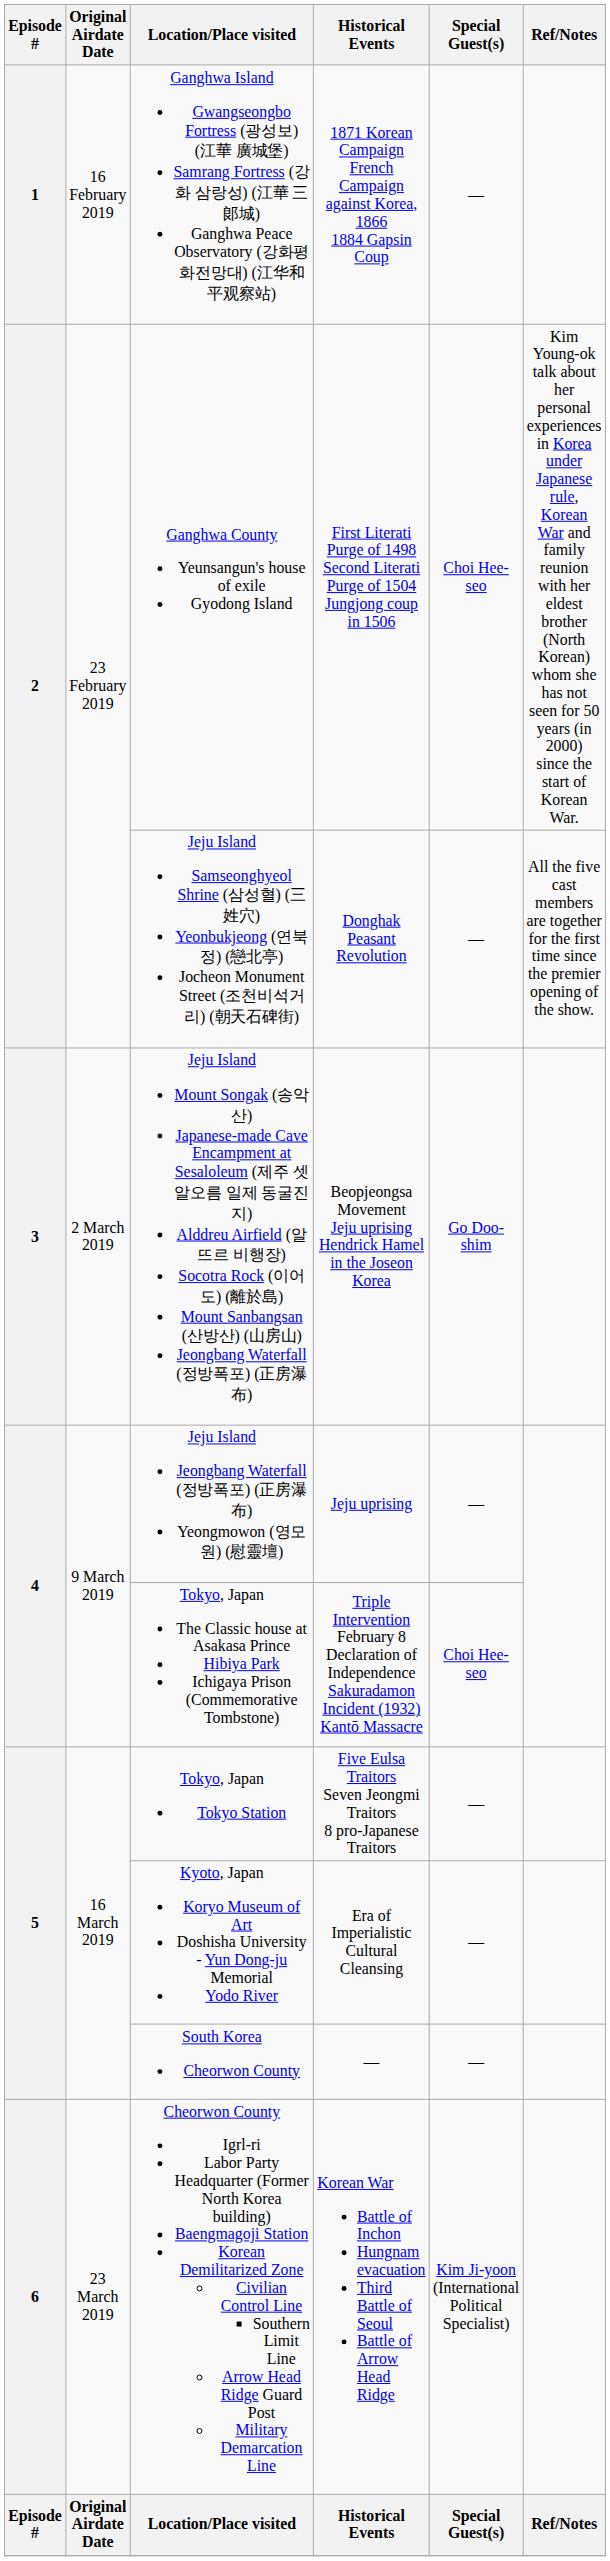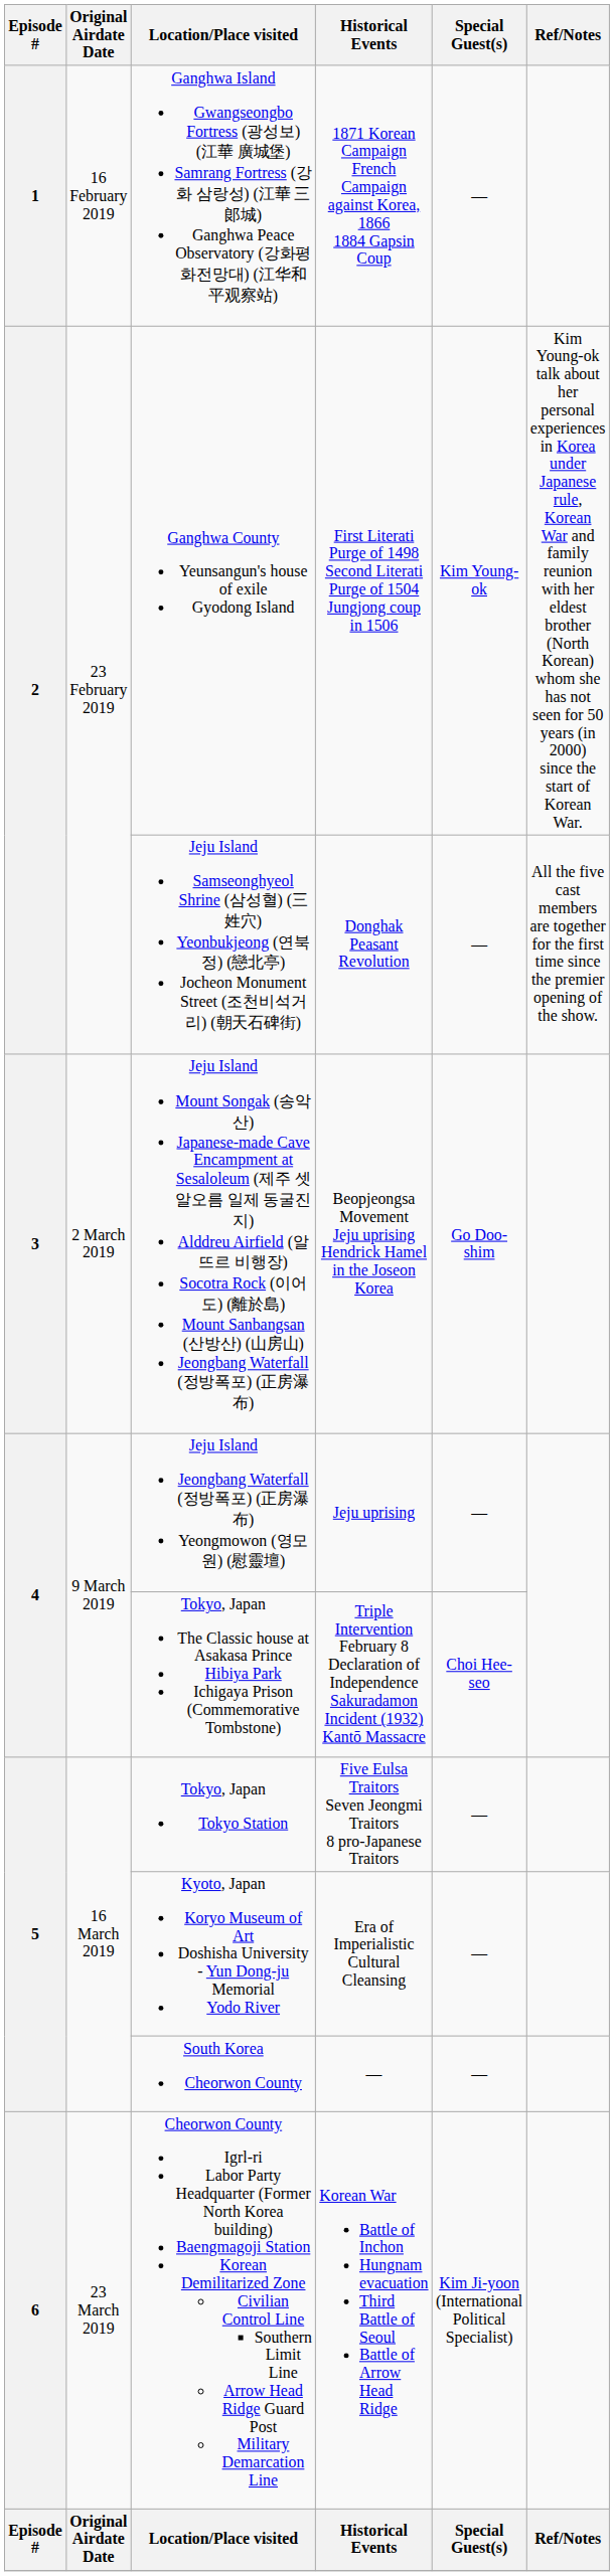 <table class=wikitable style=text-align:center>
 <tr>
 <th>Episode #</th>
 <th>Original Airdate Date</th>
 <th>Location/Place visited</th>
 <th>Historical Events</th>
 <th>Special Guest(s)</th>
 <th>Ref/Notes</th>
 </tr>
 <tr>
 <th>1</th>
 <td>16 February 2019</td>
 <td><a href='#'>Ganghwa Island</a><br><ul><li><a href='#'>Gwangseongbo Fortress</a> (광성보) (江華 廣城堡)</li><li><a href='#'>Samrang Fortress</a> (강화 삼랑성) (江華 三郞城)</li><li>Ganghwa Peace Observatory (강화평화전망대) (江华和平观察站)</li></ul></td>
 <td><a href='#'>1871 Korean Campaign</a><br><a href='#'>French Campaign against Korea, 1866</a><br><a href='#'>1884 Gapsin Coup</a></td>
 <td>—</td>
 <td></td>
 </tr>
 <tr>
 <th rowspan=2>2</th>
 <td rowspan=2>23 February 2019</td>
 <td><a href='#'>Ganghwa County</a><br><ul><li>Yeunsangun's house of exile</li><li>Gyodong Island</li></ul></td>
 <td><a href='#'>First Literati Purge of 1498</a><br><a href='#'>Second Literati Purge of 1504</a><br><a href='#'>Jungjong coup in 1506</a></td>
-<td><a href='#'>Choi Hee-seo</a></td>
+<td><a href='#'>Kim Young-ok</a></td>
 <td>Kim Young-ok talk about her personal experiences in <a href='#'>Korea under Japanese rule</a>, <a href='#'>Korean War</a> and<br>family reunion with her eldest brother (North Korean) whom she has not seen for 50 years (in 2000)<br>since the start of Korean War.</td>
 </tr>
 <tr>
 <td><a href='#'>Jeju Island</a><br><ul><li><a href='#'>Samseonghyeol Shrine</a> (삼성혈) (三姓穴)</li><li><a href='#'>Yeonbukjeong</a> (연북정) (戀北亭)</li><li>Jocheon Monument Street (조천비석거리) (朝天石碑街)</li></ul></td>
 <td><a href='#'>Donghak Peasant Revolution</a></td>
 <td>—</td>
 <td>All the five cast members are together for the first time since the premier opening of the show.</td>
 </tr>
 <tr>
 <th>3</th>
 <td>2 March 2019</td>
 <td><a href='#'>Jeju Island</a><br><ul><li><a href='#'>Mount Songak</a> (송악산)</li><li><a href='#'>Japanese-made Cave Encampment at Sesaloleum</a> (제주 셋알오름 일제 동굴진지)</li><li><a href='#'>Alddreu Airfield</a> (알뜨르 비행장)</li><li><a href='#'>Socotra Rock</a> (이어도) (離於島)</li><li><a href='#'>Mount Sanbangsan</a> (산방산) (山房山)</li><li><a href='#'>Jeongbang Waterfall</a> (정방폭포) (正房瀑布)</li></ul></td>
 <td>Beopjeongsa Movement<br><a href='#'>Jeju uprising</a><br><a href='#'>Hendrick Hamel in the Joseon Korea</a></td>
 <td><a href='#'>Go Doo-shim</a></td>
 <td></td>
 </tr>
 <tr>
 <th rowspan=2>4</th>
 <td rowspan=2>9 March 2019</td>
 <td><a href='#'>Jeju Island</a><br><ul><li><a href='#'>Jeongbang Waterfall</a> (정방폭포) (正房瀑布)</li><li>Yeongmowon (영모원) (慰靈壇)</li></ul></td>
 <td><a href='#'>Jeju uprising</a></td>
 <td>—</td>
 <td rowspan=2></td>
 </tr>
 <tr>
 <td><a href='#'>Tokyo</a>, Japan<br><ul><li>The Classic house at Asakasa Prince</li><li><a href='#'>Hibiya Park</a></li><li>Ichigaya Prison (Commemorative Tombstone)</li></ul></td>
 <td><a href='#'>Triple Intervention</a><br>February 8 Declaration of Independence<br><a href='#'>Sakuradamon Incident (1932)</a><br><a href='#'>Kantō Massacre</a></td>
 <td><a href='#'>Choi Hee-seo</a></td>
 </tr>
 <tr>
 <th rowspan=3>5</th>
 <td rowspan=3>16 March 2019</td>
 <td><a href='#'>Tokyo</a>, Japan<br><ul><li><a href='#'>Tokyo Station</a></li></ul></td>
 <td><a href='#'>Five Eulsa Traitors</a><br>Seven Jeongmi Traitors<br>8 pro-Japanese Traitors</td>
 <td>—</td>
 <td></td>
 </tr>
 <tr>
 <td><a href='#'>Kyoto</a>, Japan<br><ul><li><a href='#'>Koryo Museum of Art</a></li><li>Doshisha University - <a href='#'>Yun Dong-ju</a> Memorial</li><li><a href='#'>Yodo River</a></li></ul></td>
 <td>Era of Imperialistic Cultural Cleansing</td>
 <td>—</td>
 <td></td>
 </tr>
 <tr>
 <td><a href='#'>South Korea</a><br><ul><li><a href='#'>Cheorwon County</a></li></ul></td>
 <td>—</td>
 <td>—</td>
 <td></td>
 </tr>
 <tr>
 <th>6</th>
 <td>23 March 2019</td>
 <td><a href='#'>Cheorwon County</a><br><ul><li>Igrl-ri</li><li>Labor Party Headquarter (Former North Korea building)</li><li><a href='#'>Baengmagoji Station</a></li><li><a href='#'>Korean Demilitarized Zone</a><ul><li><a href='#'>Civilian Control Line</a><ul><li>Southern Limit Line</li></ul></li><li><a href='#'>Arrow Head Ridge</a> Guard Post</li><li><a href='#'>Military Demarcation Line</a></li></ul></li></ul></td>
 <td style=text-align:left><a href='#'>Korean War</a><br><ul><li><a href='#'>Battle of Inchon</a></li><li><a href='#'>Hungnam evacuation</a></li><li><a href='#'>Third Battle of Seoul</a></li><li><a href='#'>Battle of Arrow Head Ridge</a></li></ul></td>
 <td><a href='#'>Kim Ji-yoon</a><br>(International Political Specialist)</td>
 <td></td>
 </tr>
 <tr>
 <th>Episode #</th>
 <th>Original Airdate Date</th>
 <th>Location/Place visited</th>
 <th>Historical Events</th>
 <th>Special Guest(s)</th>
 <th>Ref/Notes</th>
 </tr>
 <tr>
 </tr>
 </table>
